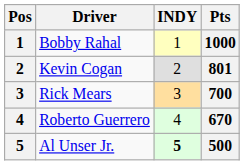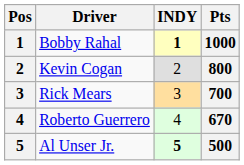 <table class="wikitable" style="font-size: 85%">
 <tr valign="top">
 <th valign="middle">Pos</th>
 <th valign="middle">Driver</th>
 <th>INDY<br></th>
 <th valign="middle">Pts</th>
 </tr>
 <tr>
 <th>1</th>
 <td> <a href='#'>Bobby Rahal</a></td>
-<td style="background:#FFFFBF;" align=center>1</td>
+<td style="background:#FFFFBF;" align=center><strong>1</strong></td>
 <th>1000</th>
 </tr>
 <tr>
 <th>2</th>
 <td> <a href='#'>Kevin Cogan</a></td>
 <td style="background:#DFDFDF;" align=center>2</td>
-<th>801</th>
+<th>800</th>
 </tr>
 <tr>
 <th>3</th>
 <td> <a href='#'>Rick Mears</a></td>
 <td style="background:#FFDF9F;" align=center>3</td>
 <th>700</th>
 </tr>
 <tr>
 <th>4</th>
 <td> <a href='#'>Roberto Guerrero</a></td>
 <td style="background:#DFFFDF;" align=center>4</td>
 <th>670</th>
 </tr>
 <tr>
 <th>5</th>
 <td> <a href='#'>Al Unser Jr.</a></td>
 <td style="background:#DFFFDF;" align=center><strong>5</strong></td>
 <th>500</th>
 </tr>
 </table>
